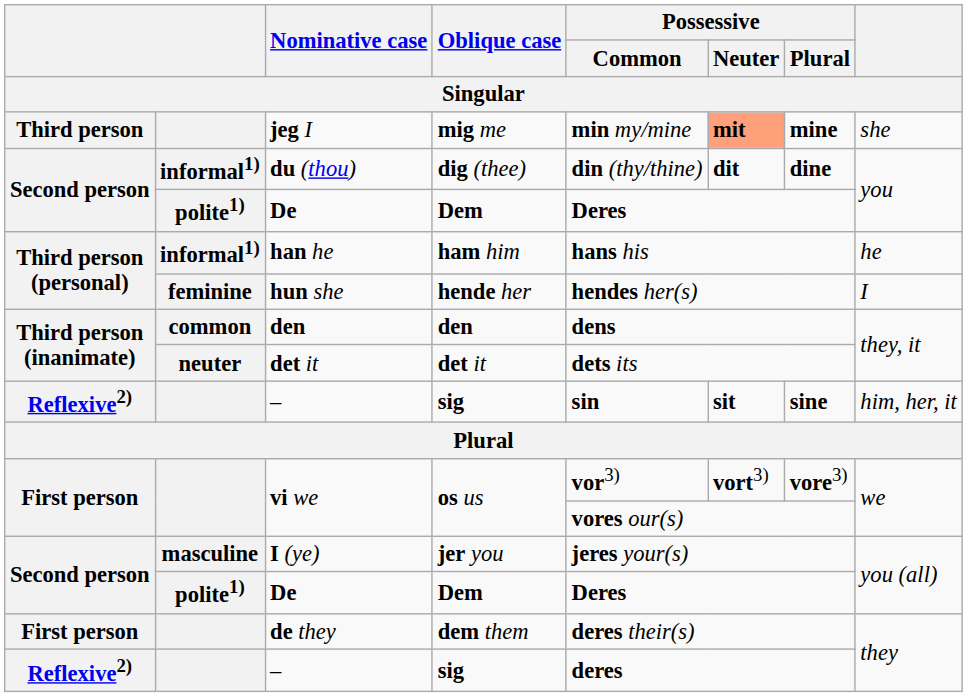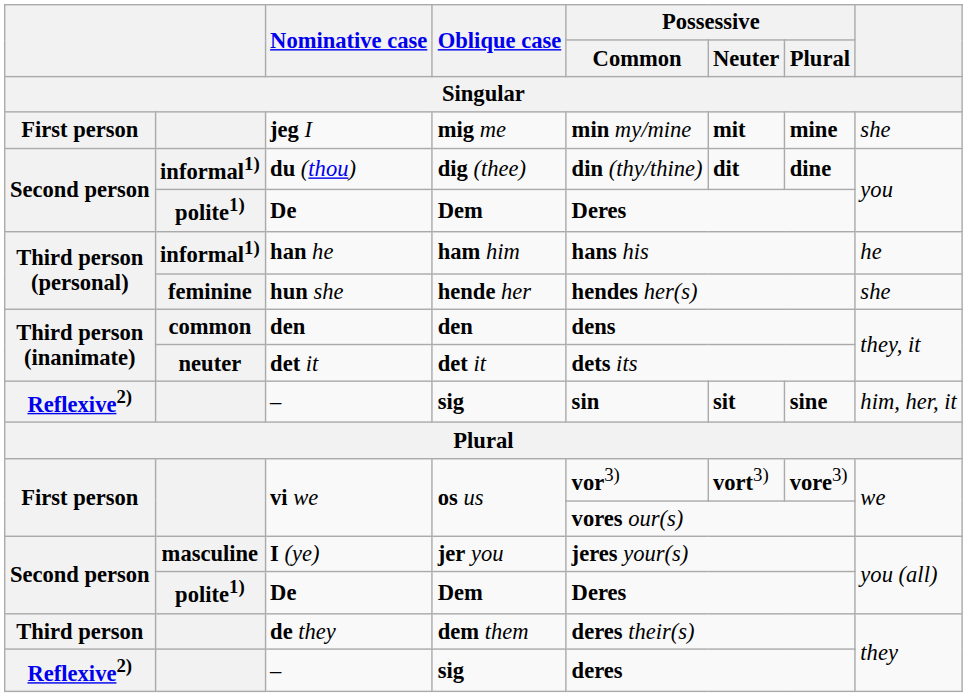 <table class="wikitable">
 <tr>
 <th colspan=2 rowspan=2></th>
 <th rowspan =2><a href='#'>Nominative case</a></th>
 <th rowspan =2><a href='#'>Oblique case</a></th>
 <th colspan="3">Possessive</th>
 <th rowspan =2></th>
 </tr>
 <tr>
 <th>Common</th>
 <th>Neuter</th>
 <th>Plural</th>
 </tr>
 <tr>
 <th colspan=8>Singular</th>
 </tr>
 <tr>
-<th>Third person</th>
+<th>First person</th>
 <th></th>
 <td><strong>jeg</strong> <em>I</em></td>
 <td><strong>mig</strong> <em>me</em></td>
 <td><strong>min</strong> <em>my/mine</em></td>
-<td style="background: lightsalmon;"><strong>mit</strong></td>
+<td><strong>mit</strong></td>
 <td><strong>mine</strong></td>
 <td><em>she</em></td>
 </tr>
 <tr>
 <th rowspan=2>Second person</th>
 <th>informal<sup>1)</sup></th>
 <td><strong>du</strong> <em>(<a href='#'>thou</a>)</em></td>
 <td><strong>dig</strong> <em>(thee)</em></td>
 <td><strong>din</strong> <em>(thy/thine)</em></td>
 <td><strong>dit</strong></td>
 <td><strong>dine</strong></td>
 <td rowspan=2><em>you</em></td>
 </tr>
 <tr>
 <th>polite<sup>1)</sup></th>
 <td><strong>De</strong></td>
 <td><strong>Dem</strong></td>
 <td colspan=3><strong>Deres</strong></td>
 </tr>
 <tr>
 <th rowspan=2>Third person<br>(personal)</th>
 <th>informal<sup>1)</sup></th>
 <td><strong>han</strong> <em>he</em></td>
 <td><strong>ham</strong> <em>him</em></td>
 <td colspan=3><strong>hans</strong> <em>his</em></td>
 <td><em>he</em></td>
 </tr>
 <tr>
 <th>feminine</th>
 <td><strong>hun</strong> <em>she</em></td>
 <td><strong>hende</strong> <em>her</em></td>
 <td colspan=3><strong>hendes</strong> <em>her(s)</em></td>
-<td><em>I</em></td>
+<td><em>she</em></td>
 </tr>
 <tr>
 <th rowspan=2>Third person<br>(inanimate)</th>
 <th>common</th>
 <td><strong>den</strong></td>
 <td><strong>den</strong></td>
 <td colspan=3><strong>dens</strong></td>
 <td rowspan=2><em>they, it</em></td>
 </tr>
 <tr>
 <th>neuter</th>
 <td><strong>det</strong> <em>it</em></td>
 <td><strong>det</strong> <em>it</em></td>
 <td colspan=3><strong>dets</strong> <em>its</em></td>
 </tr>
 <tr>
 <th><a href='#'>Reflexive</a><sup>2)</sup></th>
 <th></th>
 <td>–</td>
 <td><strong>sig</strong></td>
 <td><strong>sin</strong></td>
 <td><strong>sit</strong></td>
 <td><strong>sine</strong></td>
 <td><em>him, her, it</em></td>
 </tr>
 <tr>
 <th colspan=8>Plural</th>
 </tr>
 <tr>
 <th rowspan=2>First person</th>
 <th rowspan=2></th>
 <td rowspan=2><strong>vi</strong> <em>we</em></td>
 <td rowspan=2><strong>os</strong> <em>us</em></td>
 <td><strong>vor</strong><sup>3)</sup></td>
 <td><strong>vort</strong><sup>3)</sup></td>
 <td><strong>vore</strong><sup>3)</sup></td>
 <td rowspan=2><em>we</em></td>
 </tr>
 <tr>
 <td colspan=3><strong>vores</strong> <em>our(s)</em></td>
 </tr>
 <tr>
 <th rowspan=2>Second person</th>
 <th>masculine</th>
 <td><strong>I</strong> <em>(ye)</em></td>
 <td><strong>jer</strong> <em>you</em></td>
 <td colspan=3><strong>jeres</strong> <em>your(s)</em></td>
 <td rowspan=2><em>you (all)</em></td>
 </tr>
 <tr>
 <th>polite<sup>1)</sup></th>
 <td><strong>De</strong></td>
 <td><strong>Dem</strong></td>
 <td colspan=3><strong>Deres</strong></td>
 </tr>
 <tr>
-<th>First person</th>
+<th>Third person</th>
 <th></th>
 <td><strong>de</strong> <em>they</em></td>
 <td><strong>dem</strong> <em>them</em></td>
 <td colspan=3><strong>deres</strong> <em>their(s)</em></td>
 <td rowspan=2><em>they</em></td>
 </tr>
 <tr>
 <th><a href='#'>Reflexive</a><sup>2)</sup></th>
 <th></th>
 <td>–</td>
 <td><strong>sig</strong></td>
 <td colspan=3><strong>deres</strong></td>
 </tr>
 </table>
